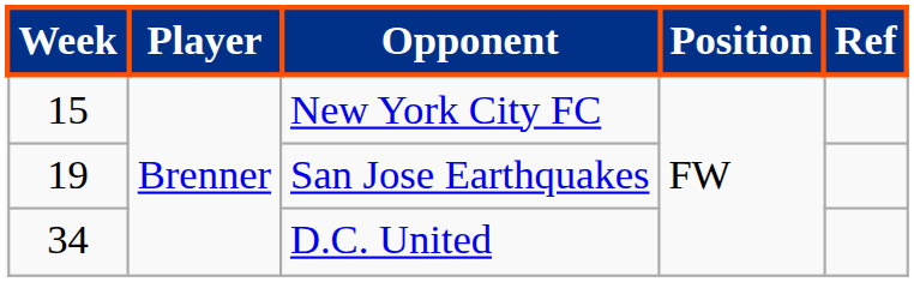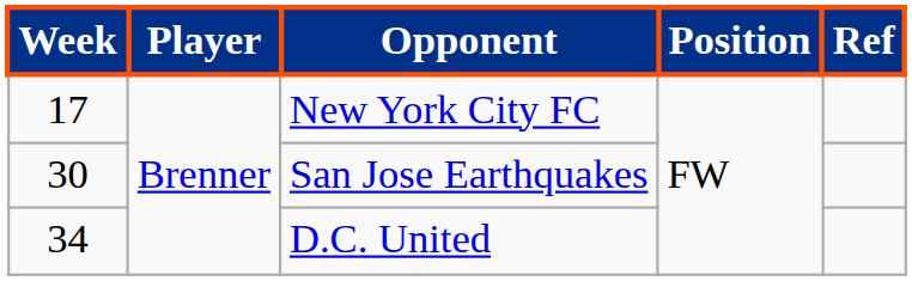 <table class=wikitable>
 <tr>
 <th style="background:#003087; color:#FFFFFF; border:2px solid #FE5000;" scope="col">Week</th>
 <th style="background:#003087; color:#FFFFFF; border:2px solid #FE5000;" scope="col">Player</th>
 <th style="background:#003087; color:#FFFFFF; border:2px solid #FE5000;" scope="col">Opponent</th>
 <th style="background:#003087; color:#FFFFFF; border:2px solid #FE5000;" scope="col">Position</th>
 <th style="background:#003087; color:#FFFFFF; border:2px solid #FE5000;" scope="col">Ref</th>
 </tr>
 <tr>
-<td align=center>15</td>
+<td align=center>17</td>
 <td rowspan="3"> <a href='#'>Brenner</a></td>
 <td><a href='#'>New York City FC</a></td>
 <td rowspan="3">FW</td>
 <td></td>
 </tr>
 <tr>
-<td align=center>19</td>
+<td align=center>30</td>
 <td><a href='#'>San Jose Earthquakes</a></td>
 <td></td>
 </tr>
 <tr>
 <td align=center>34</td>
 <td><a href='#'>D.C. United</a></td>
 <td></td>
 </tr>
 </table>
